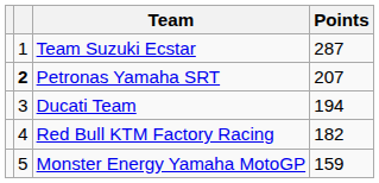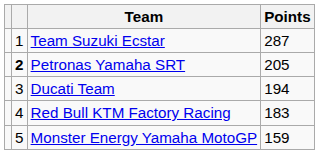 <table class="wikitable" style="font-size: 95%;">
 <tr>
 <th></th>
 <th></th>
 <th>Team</th>
 <th>Points</th>
 </tr>
 <tr>
 <td></td>
 <td align=center>1</td>
 <td> <a href='#'>Team Suzuki Ecstar</a></td>
 <td align=left>287</td>
 </tr>
 <tr>
 <td></td>
 <td align=center><strong>2</strong></td>
 <td> <a href='#'>Petronas Yamaha SRT</a></td>
-<td align=left>207</td>
+<td align=left>205</td>
 </tr>
 <tr>
 <td></td>
 <td align=center>3</td>
 <td> <a href='#'>Ducati Team</a></td>
 <td align=left>194</td>
 </tr>
 <tr>
 <td></td>
 <td align=center>4</td>
 <td> <a href='#'>Red Bull KTM Factory Racing</a></td>
-<td align=left>182</td>
+<td align=left>183</td>
 </tr>
 <tr>
 <td></td>
 <td align=center>5</td>
 <td> <a href='#'>Monster Energy Yamaha MotoGP</a></td>
 <td align=left>159</td>
 </tr>
 </table>
